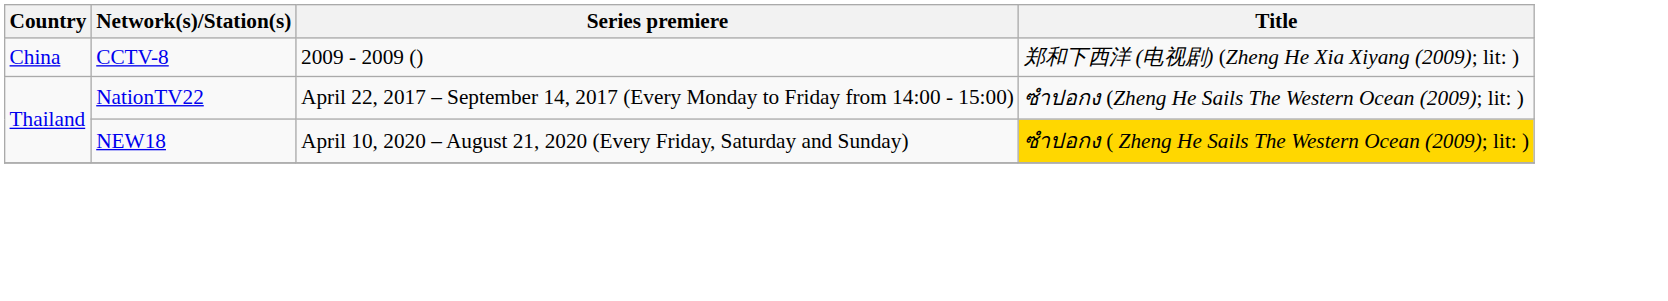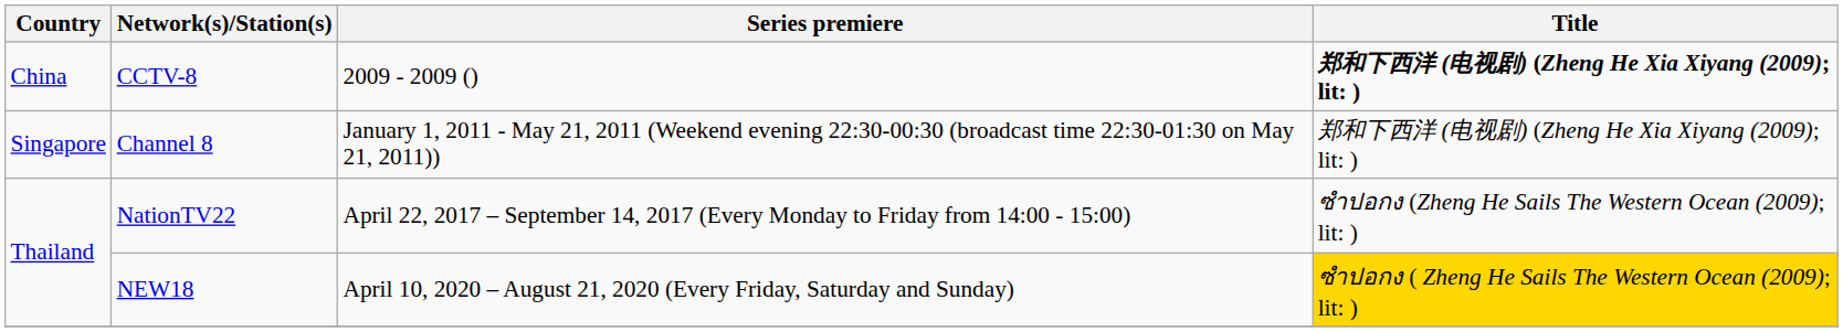 <table class="sortable wikitable">
 <tr>
 <th>Country</th>
 <th>Network(s)/Station(s)</th>
 <th>Series premiere</th>
 <th>Title</th>
 </tr>
 <tr>
 <td> <a href='#'>China</a></td>
 <td><a href='#'>CCTV-8</a></td>
 <td>2009 - 2009 ()</td>
+<td><strong><em>郑和下西洋 (电视剧)</em> (<em>Zheng He Xia Xiyang (2009)</em>; lit: <em> </em>)</strong></td>
+</tr>
+<tr>
+<td> <a href='#'>Singapore</a></td>
+<td><a href='#'>Channel 8</a></td>
+<td>January 1, 2011 - May 21, 2011 (Weekend evening 22:30-00:30 (broadcast time 22:30-01:30 on May 21, 2011))</td>
 <td><em>郑和下西洋 (电视剧)</em> (<em>Zheng He Xia Xiyang (2009)</em>; lit: <em> </em>)</td>
 </tr>
 <tr>
 <td rowspan="2"> <a href='#'>Thailand</a></td>
 <td><a href='#'>NationTV22</a></td>
 <td>April 22, 2017 – September 14, 2017 (Every Monday to Friday from 14:00 - 15:00)</td>
 <td><em>ซำปอกง</em> (<em>Zheng He Sails The Western Ocean (2009)</em>; lit: <em> </em>)</td>
 </tr>
 <tr>
 <td><a href='#'>NEW18</a></td>
 <td>April 10, 2020 – August 21, 2020 (Every Friday, Saturday and Sunday)</td>
 <td style="background: gold;"><em>ซำปอกง</em> (<em> Zheng He Sails The Western Ocean (2009)</em>; lit: <em> </em>)</td>
 </tr>
 <tr>
 </tr>
 </table>
